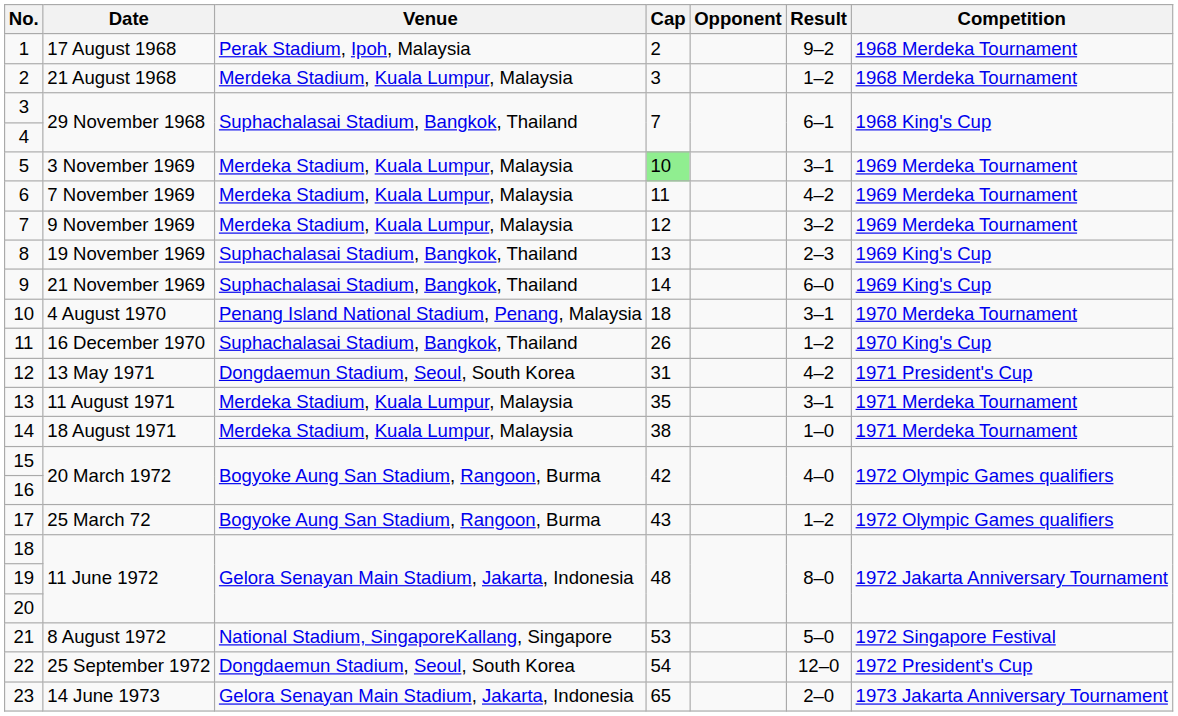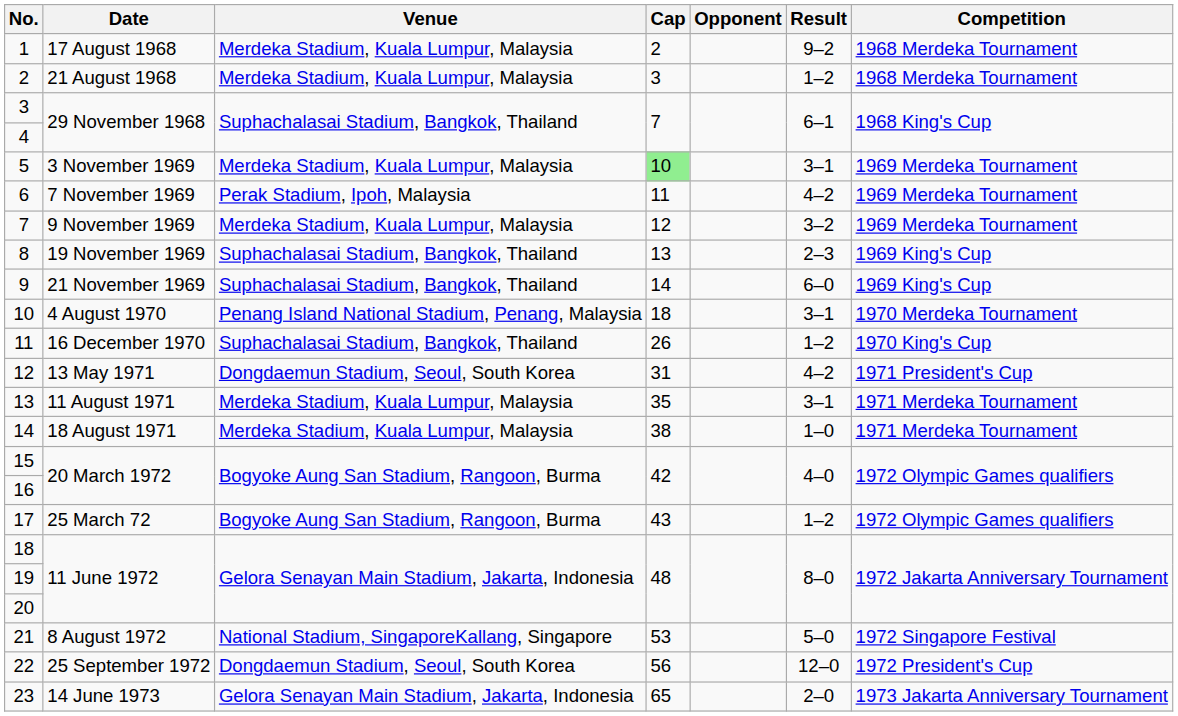 <table class="wikitable sortable">
 <tr>
 <th scope="col">No.</th>
 <th scope="col">Date</th>
 <th scope="col">Venue</th>
 <th scope="col">Cap</th>
 <th scope="col">Opponent</th>
 <th scope="col">Result</th>
 <th scope="col">Competition</th>
 </tr>
 <tr>
 <td align=center>1</td>
 <td>17 August 1968</td>
-<td><a href='#'>Perak Stadium</a>, <a href='#'>Ipoh</a>, Malaysia</td>
+<td><a href='#'>Merdeka Stadium</a>, <a href='#'>Kuala Lumpur</a>, Malaysia</td>
 <td>2</td>
 <td></td>
 <td align=center>9–2</td>
 <td><a href='#'>1968 Merdeka Tournament</a></td>
 </tr>
 <tr>
 <td align=center>2</td>
 <td>21 August 1968</td>
 <td><a href='#'>Merdeka Stadium</a>, <a href='#'>Kuala Lumpur</a>, Malaysia</td>
 <td>3</td>
 <td></td>
 <td align=center>1–2</td>
 <td><a href='#'>1968 Merdeka Tournament</a></td>
 </tr>
 <tr>
 <td align=center>3</td>
 <td rowspan="2">29 November 1968</td>
 <td rowspan="2"><a href='#'>Suphachalasai Stadium</a>, <a href='#'>Bangkok</a>, Thailand</td>
 <td rowspan="2">7</td>
 <td rowspan="2"></td>
 <td rowspan="2" align="center">6–1</td>
 <td rowspan="2"><a href='#'>1968 King's Cup</a></td>
 </tr>
 <tr>
 <td align=center>4</td>
 </tr>
 <tr>
 <td align=center>5</td>
 <td>3 November 1969</td>
 <td><a href='#'>Merdeka Stadium</a>, <a href='#'>Kuala Lumpur</a>, Malaysia</td>
 <td style="background: lightgreen;">10</td>
 <td></td>
 <td align=center>3–1</td>
 <td><a href='#'>1969 Merdeka Tournament</a></td>
 </tr>
 <tr>
 <td align=center>6</td>
 <td>7 November 1969</td>
-<td><a href='#'>Merdeka Stadium</a>, <a href='#'>Kuala Lumpur</a>, Malaysia</td>
+<td><a href='#'>Perak Stadium</a>, <a href='#'>Ipoh</a>, Malaysia</td>
 <td>11</td>
 <td></td>
 <td align=center>4–2</td>
 <td><a href='#'>1969 Merdeka Tournament</a></td>
 </tr>
 <tr>
 <td align=center>7</td>
 <td>9 November 1969</td>
 <td><a href='#'>Merdeka Stadium</a>, <a href='#'>Kuala Lumpur</a>, Malaysia</td>
 <td>12</td>
 <td></td>
 <td align=center>3–2</td>
 <td><a href='#'>1969 Merdeka Tournament</a></td>
 </tr>
 <tr>
 <td align=center>8</td>
 <td>19 November 1969</td>
 <td><a href='#'>Suphachalasai Stadium</a>, <a href='#'>Bangkok</a>, Thailand</td>
 <td>13</td>
 <td></td>
 <td align=center>2–3</td>
 <td><a href='#'>1969 King's Cup</a></td>
 </tr>
 <tr>
 <td align=center>9</td>
 <td>21 November 1969</td>
 <td><a href='#'>Suphachalasai Stadium</a>, <a href='#'>Bangkok</a>, Thailand</td>
 <td>14</td>
 <td></td>
 <td align=center>6–0</td>
 <td><a href='#'>1969 King's Cup</a></td>
 </tr>
 <tr>
 <td align=center>10</td>
 <td>4 August 1970</td>
 <td><a href='#'>Penang Island National Stadium</a>, <a href='#'>Penang</a>, Malaysia</td>
 <td>18</td>
 <td></td>
 <td align=center>3–1</td>
 <td><a href='#'>1970 Merdeka Tournament</a></td>
 </tr>
 <tr>
 <td align=center>11</td>
 <td>16 December 1970</td>
 <td><a href='#'>Suphachalasai Stadium</a>, <a href='#'>Bangkok</a>, Thailand</td>
 <td>26</td>
 <td></td>
 <td align=center>1–2</td>
 <td><a href='#'>1970 King's Cup</a></td>
 </tr>
 <tr>
 <td align=center>12</td>
 <td>13 May 1971</td>
 <td><a href='#'>Dongdaemun Stadium</a>, <a href='#'>Seoul</a>, South Korea</td>
 <td>31</td>
 <td></td>
 <td align=center>4–2</td>
 <td><a href='#'>1971 President's Cup</a></td>
 </tr>
 <tr>
 <td align=center>13</td>
 <td>11 August 1971</td>
 <td><a href='#'>Merdeka Stadium</a>, <a href='#'>Kuala Lumpur</a>, Malaysia</td>
 <td>35</td>
 <td></td>
 <td align=center>3–1</td>
 <td><a href='#'>1971 Merdeka Tournament</a></td>
 </tr>
 <tr>
 <td align=center>14</td>
 <td>18 August 1971</td>
 <td><a href='#'>Merdeka Stadium</a>, <a href='#'>Kuala Lumpur</a>, Malaysia</td>
 <td>38</td>
 <td></td>
 <td align=center>1–0</td>
 <td><a href='#'>1971 Merdeka Tournament</a></td>
 </tr>
 <tr>
 <td align=center>15</td>
 <td rowspan="2">20 March 1972</td>
 <td rowspan="2"><a href='#'>Bogyoke Aung San Stadium</a>, <a href='#'>Rangoon</a>, Burma</td>
 <td rowspan="2">42</td>
 <td rowspan="2"></td>
 <td rowspan="2" align="center">4–0</td>
 <td rowspan="2"><a href='#'>1972 Olympic Games qualifiers</a></td>
 </tr>
 <tr>
 <td align=center>16</td>
 </tr>
 <tr>
 <td align=center>17</td>
 <td>25 March 72</td>
 <td><a href='#'>Bogyoke Aung San Stadium</a>, <a href='#'>Rangoon</a>, Burma</td>
 <td>43</td>
 <td></td>
 <td align=center>1–2</td>
 <td><a href='#'>1972 Olympic Games qualifiers</a></td>
 </tr>
 <tr>
 <td align=center>18</td>
 <td rowspan="3">11 June 1972</td>
 <td rowspan="3"><a href='#'>Gelora Senayan Main Stadium</a>, <a href='#'>Jakarta</a>, Indonesia</td>
 <td rowspan="3">48</td>
 <td rowspan="3"></td>
 <td rowspan="3" align="center">8–0</td>
 <td rowspan="3"><a href='#'>1972 Jakarta Anniversary Tournament</a></td>
 </tr>
 <tr>
 <td align=center>19</td>
 </tr>
 <tr>
 <td align=center>20</td>
 </tr>
 <tr>
 <td align=center>21</td>
 <td>8 August 1972</td>
 <td><a href='#'>National Stadium, Singapore</a><a href='#'>Kallang</a>, Singapore</td>
 <td>53</td>
 <td></td>
 <td align=center>5–0</td>
 <td><a href='#'>1972 Singapore Festival</a></td>
 </tr>
 <tr>
 <td align=center>22</td>
 <td>25 September 1972</td>
 <td><a href='#'>Dongdaemun Stadium</a>, <a href='#'>Seoul</a>, South Korea</td>
-<td>54</td>
+<td>56</td>
 <td></td>
 <td align=center>12–0</td>
 <td><a href='#'>1972 President's Cup</a></td>
 </tr>
 <tr>
 <td align=center>23</td>
 <td>14 June 1973</td>
 <td><a href='#'>Gelora Senayan Main Stadium</a>, <a href='#'>Jakarta</a>, Indonesia</td>
 <td>65</td>
 <td></td>
 <td align=center>2–0</td>
 <td><a href='#'>1973 Jakarta Anniversary Tournament</a></td>
 </tr>
 </table>
